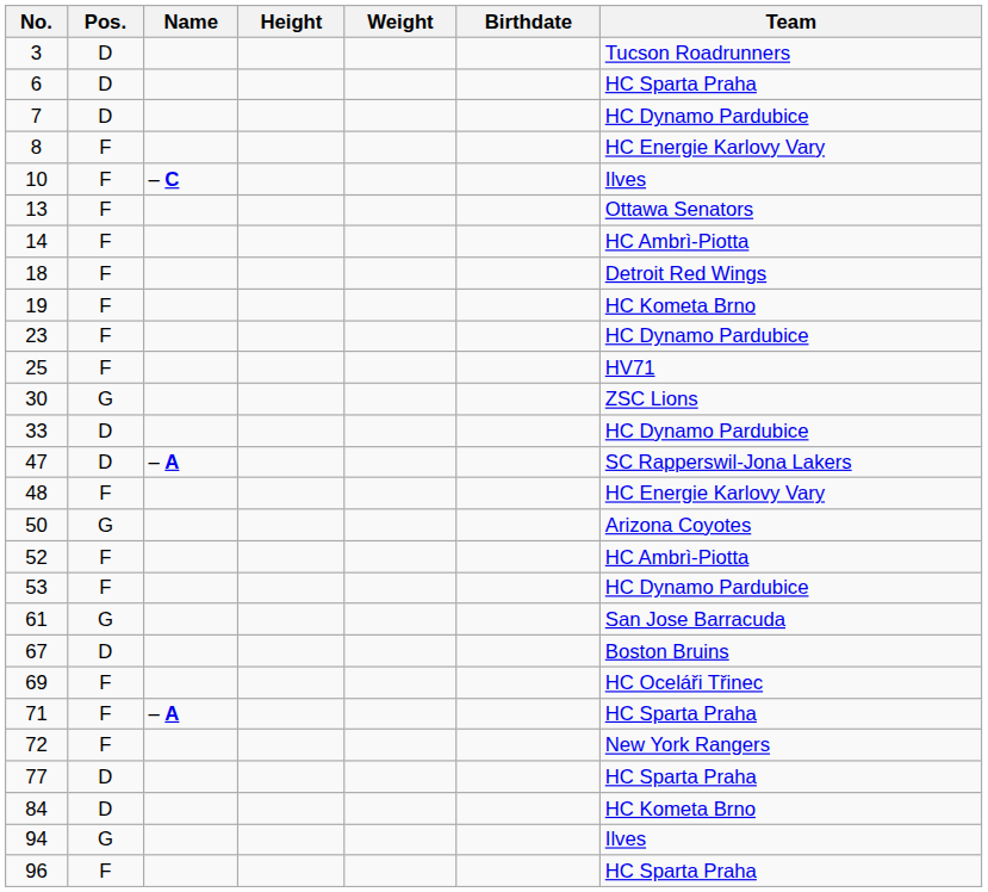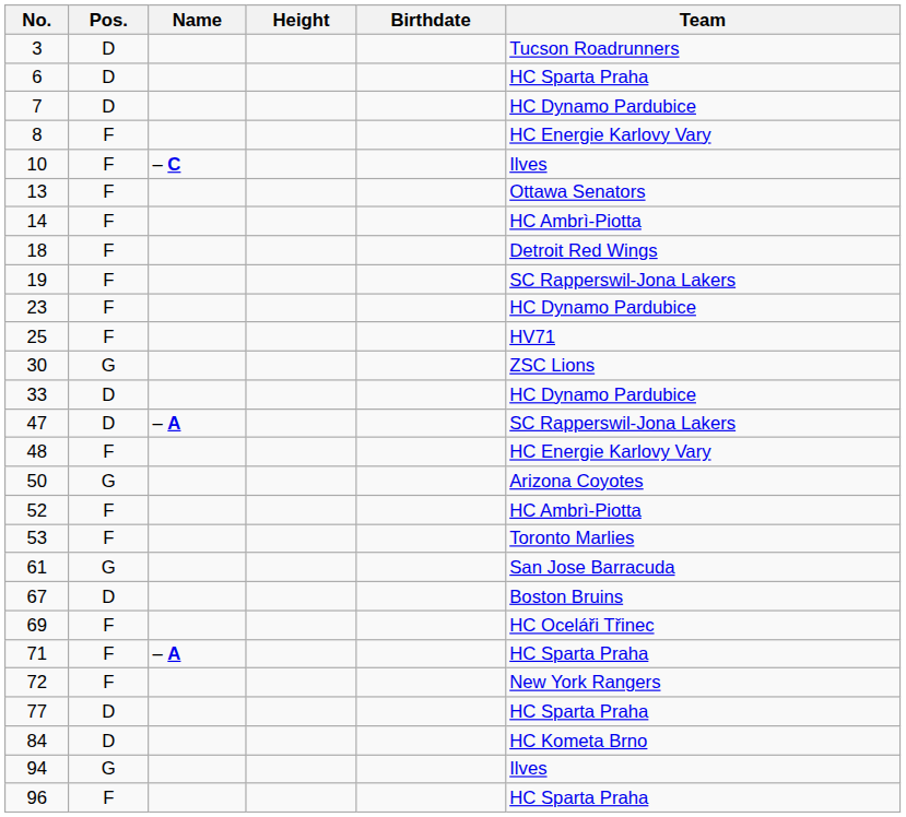 <table width="80%" class="wikitable sortable" style="font-size: 90%; text-align: center;">
 <tr>
 <th>No.</th>
 <th>Pos.</th>
 <th>Name</th>
 <th>Height</th>
-<th>Weight</th>
 <th>Birthdate</th>
 <th>Team</th>
 </tr>
 <tr>
 <td>3</td>
 <td>D</td>
 <td align=left></td>
-<td></td>
 <td></td>
 <td></td>
 <td style="text-align:left;"> <a href='#'>Tucson Roadrunners</a></td>
 </tr>
 <tr>
 <td>6</td>
 <td>D</td>
 <td align=left></td>
 <td></td>
 <td></td>
-<td></td>
 <td style="text-align:left;"> <a href='#'>HC Sparta Praha</a></td>
 </tr>
 <tr>
 <td>7</td>
 <td>D</td>
 <td align=left></td>
-<td></td>
 <td></td>
 <td></td>
 <td style="text-align:left;"> <a href='#'>HC Dynamo Pardubice</a></td>
 </tr>
 <tr>
 <td>8</td>
 <td>F</td>
 <td align=left></td>
 <td></td>
 <td></td>
-<td></td>
 <td style="text-align:left;"> <a href='#'>HC Energie Karlovy Vary</a></td>
 </tr>
 <tr>
 <td>10</td>
 <td>F</td>
 <td align=left> – <strong><a href='#'>C</a></strong></td>
-<td></td>
 <td></td>
 <td></td>
 <td style="text-align:left;"> <a href='#'>Ilves</a></td>
 </tr>
 <tr>
 <td>13</td>
 <td>F</td>
 <td align=left></td>
 <td></td>
 <td></td>
-<td></td>
 <td style="text-align:left;"> <a href='#'>Ottawa Senators</a></td>
 </tr>
 <tr>
 <td>14</td>
 <td>F</td>
 <td align=left></td>
-<td></td>
 <td></td>
 <td></td>
 <td style="text-align:left;"> <a href='#'>HC Ambrì-Piotta</a></td>
 </tr>
 <tr>
 <td>18</td>
 <td>F</td>
 <td align=left></td>
 <td></td>
 <td></td>
-<td></td>
 <td style="text-align:left;"> <a href='#'>Detroit Red Wings</a></td>
 </tr>
 <tr>
 <td>19</td>
 <td>F</td>
 <td align=left></td>
 <td></td>
 <td></td>
-<td></td>
-<td style="text-align:left;"> <a href='#'>HC Kometa Brno</a></td>
+<td style="text-align:left;"> <a href='#'>SC Rapperswil-Jona Lakers</a></td>
 </tr>
 <tr>
 <td>23</td>
 <td>F</td>
 <td align=left></td>
-<td></td>
 <td></td>
 <td></td>
 <td style="text-align:left;"> <a href='#'>HC Dynamo Pardubice</a></td>
 </tr>
 <tr>
 <td>25</td>
 <td>F</td>
 <td align=left></td>
 <td></td>
 <td></td>
-<td></td>
 <td style="text-align:left;"> <a href='#'>HV71</a></td>
 </tr>
 <tr>
 <td>30</td>
 <td>G</td>
 <td align=left></td>
-<td></td>
 <td></td>
 <td></td>
 <td style="text-align:left;"> <a href='#'>ZSC Lions</a></td>
 </tr>
 <tr>
 <td>33</td>
 <td>D</td>
 <td align=left></td>
 <td></td>
 <td></td>
-<td></td>
 <td style="text-align:left;"> <a href='#'>HC Dynamo Pardubice</a></td>
 </tr>
 <tr>
 <td>47</td>
 <td>D</td>
 <td align=left> – <strong><a href='#'>A</a></strong></td>
-<td></td>
 <td></td>
 <td></td>
 <td style="text-align:left;"> <a href='#'>SC Rapperswil-Jona Lakers</a></td>
 </tr>
 <tr>
 <td>48</td>
 <td>F</td>
 <td align=left></td>
 <td></td>
 <td></td>
-<td></td>
 <td style="text-align:left;"> <a href='#'>HC Energie Karlovy Vary</a></td>
 </tr>
 <tr>
 <td>50</td>
 <td>G</td>
 <td align=left></td>
-<td></td>
 <td></td>
 <td></td>
 <td style="text-align:left;"> <a href='#'>Arizona Coyotes</a></td>
 </tr>
 <tr>
 <td>52</td>
 <td>F</td>
 <td align=left></td>
 <td></td>
 <td></td>
-<td></td>
 <td style="text-align:left;"> <a href='#'>HC Ambrì-Piotta</a></td>
 </tr>
 <tr>
 <td>53</td>
 <td>F</td>
 <td align=left></td>
 <td></td>
 <td></td>
-<td></td>
-<td style="text-align:left;"> <a href='#'>HC Dynamo Pardubice</a></td>
+<td style="text-align:left;"> <a href='#'>Toronto Marlies</a></td>
 </tr>
 <tr>
 <td>61</td>
 <td>G</td>
 <td align=left></td>
-<td></td>
 <td></td>
 <td></td>
 <td style="text-align:left;"> <a href='#'>San Jose Barracuda</a></td>
 </tr>
 <tr>
 <td>67</td>
 <td>D</td>
 <td align=left></td>
 <td></td>
 <td></td>
-<td></td>
 <td style="text-align:left;"> <a href='#'>Boston Bruins</a></td>
 </tr>
 <tr>
 <td>69</td>
 <td>F</td>
 <td align=left></td>
-<td></td>
 <td></td>
 <td></td>
 <td style="text-align:left;"> <a href='#'>HC Oceláři Třinec</a></td>
 </tr>
 <tr>
 <td>71</td>
 <td>F</td>
 <td align=left> – <strong><a href='#'>A</a></strong></td>
 <td></td>
 <td></td>
-<td></td>
 <td style="text-align:left;"> <a href='#'>HC Sparta Praha</a></td>
 </tr>
 <tr>
 <td>72</td>
 <td>F</td>
 <td align=left></td>
-<td></td>
 <td></td>
 <td></td>
 <td style="text-align:left;"> <a href='#'>New York Rangers</a></td>
 </tr>
 <tr>
 <td>77</td>
 <td>D</td>
 <td align=left></td>
 <td></td>
 <td></td>
-<td></td>
 <td style="text-align:left;"> <a href='#'>HC Sparta Praha</a></td>
 </tr>
 <tr>
 <td>84</td>
 <td>D</td>
 <td align=left></td>
-<td></td>
 <td></td>
 <td></td>
 <td style="text-align:left;"> <a href='#'>HC Kometa Brno</a></td>
 </tr>
 <tr>
 <td>94</td>
 <td>G</td>
 <td align=left></td>
 <td></td>
 <td></td>
-<td></td>
 <td style="text-align:left;"> <a href='#'>Ilves</a></td>
 </tr>
 <tr>
 <td>96</td>
 <td>F</td>
 <td align=left></td>
 <td></td>
 <td></td>
-<td></td>
 <td style="text-align:left;"> <a href='#'>HC Sparta Praha</a></td>
 </tr>
 </table>
